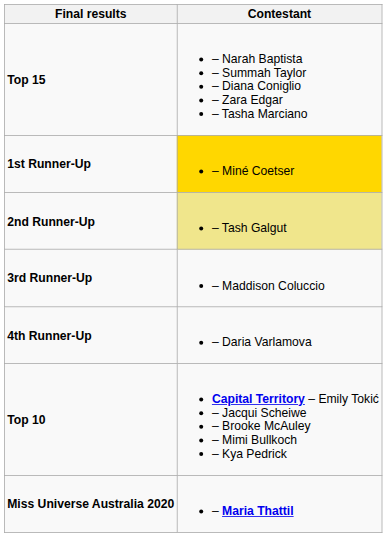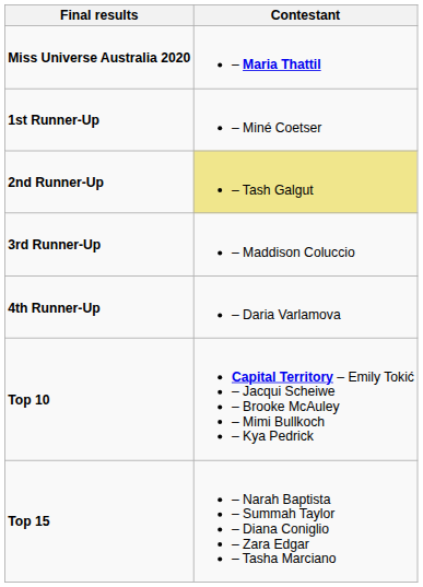 <table class="wikitable sortable" style="font-size: 95%;">
 <tr>
 <th>Final results</th>
 <th>Contestant</th>
 </tr>
 <tr>
-<td><strong>Top 15</strong></td>
-<td><br><ul><li><strong></strong> – Narah Baptista</li><li><strong></strong> – Summah Taylor</li><li><strong></strong> – Diana Coniglio</li><li><strong></strong> – Zara Edgar</li><li><strong></strong> – Tasha Marciano</li></ul></td>
+<td><strong>Miss Universe Australia 2020</strong></td>
+<td><br><ul><li><strong></strong> – <strong><a href='#'>Maria Thattil</a></strong></li></ul></td>
 </tr>
 <tr>
 <td><strong>1st Runner-Up</strong></td>
-<td style="background: gold;"><br><ul><li><strong></strong> – Miné Coetser</li></ul></td>
+<td><br><ul><li><strong></strong> – Miné Coetser</li></ul></td>
 </tr>
 <tr>
 <td><strong>2nd Runner-Up</strong></td>
 <td style="background: khaki;"><br><ul><li><strong></strong> – Tash Galgut</li></ul></td>
 </tr>
 <tr>
 <td><strong>3rd Runner-Up</strong></td>
 <td><br><ul><li><strong></strong> – Maddison Coluccio</li></ul></td>
 </tr>
 <tr>
 <td><strong>4th Runner-Up</strong></td>
 <td><br><ul><li><strong></strong> – Daria Varlamova</li></ul></td>
 </tr>
 <tr>
 <td><strong>Top 10</strong></td>
 <td><br><ul><li><strong> <a href='#'>Capital Territory</a></strong> – Emily Tokić</li><li><strong></strong> – Jacqui Scheiwe</li><li><strong></strong> – Brooke McAuley</li><li><strong></strong> – Mimi Bullkoch</li><li><strong></strong> – Kya Pedrick</li></ul></td>
 </tr>
 <tr>
-<td><strong>Miss Universe Australia 2020</strong></td>
-<td><br><ul><li><strong></strong> – <strong><a href='#'>Maria Thattil</a></strong></li></ul></td>
+<td><strong>Top 15</strong></td>
+<td><br><ul><li><strong></strong> – Narah Baptista</li><li><strong></strong> – Summah Taylor</li><li><strong></strong> – Diana Coniglio</li><li><strong></strong> – Zara Edgar</li><li><strong></strong> – Tasha Marciano</li></ul></td>
 </tr>
 </table>
